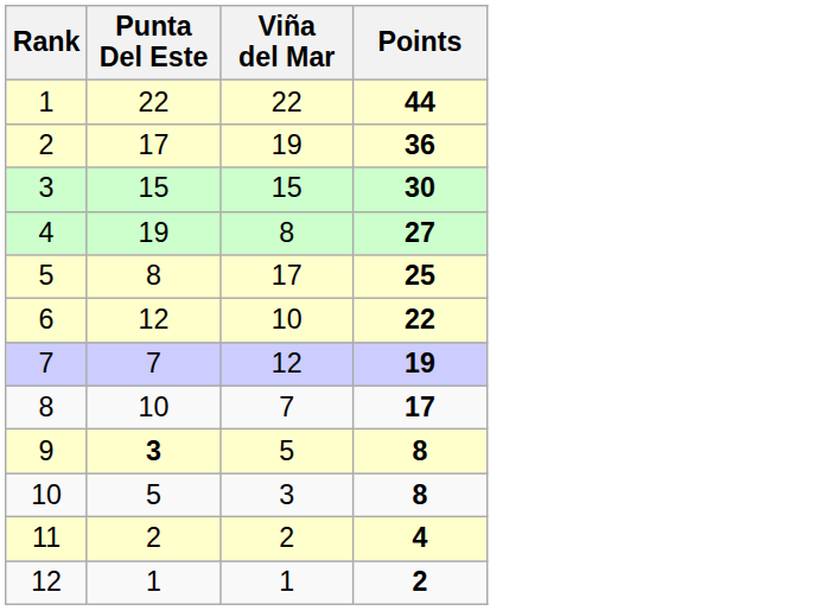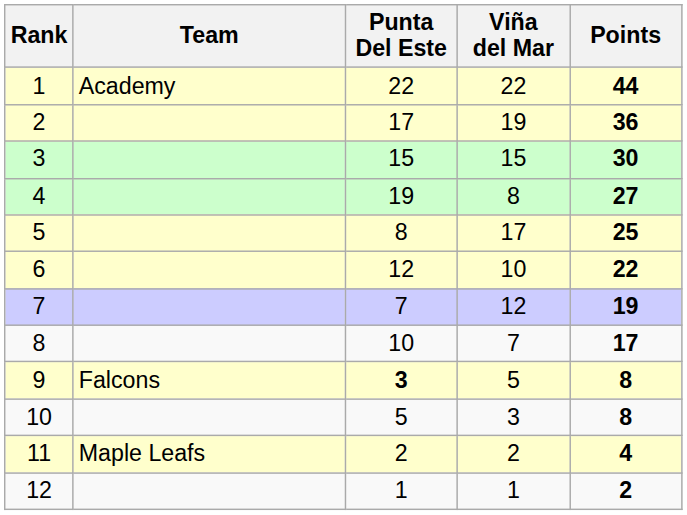 <table class="wikitable" style="text-align: center;">
 <tr>
 <th width=40>Rank</th>
+<th width=180>Team</th>
 <th width=70>Punta <br> Del Este</th>
 <th width=70>Viña <br> del Mar</th>
 <th width=70>Points</th>
 </tr>
 <tr bgcolor=ffffcc>
 <td>1</td>
+<td align=left> Academy</td>
 <td>22</td>
 <td>22</td>
 <td><strong>44</strong></td>
 </tr>
 <tr bgcolor=ffffcc>
 <td>2</td>
+<td align=left></td>
 <td>17</td>
 <td>19</td>
 <td><strong>36</strong></td>
 </tr>
 <tr bgcolor=ccffcc>
 <td>3</td>
+<td align=left></td>
 <td>15</td>
 <td>15</td>
 <td><strong>30</strong></td>
 </tr>
 <tr bgcolor=ccffcc>
 <td>4</td>
+<td align=left></td>
 <td>19</td>
 <td>8</td>
 <td><strong>27</strong></td>
 </tr>
 <tr bgcolor=ffffcc>
 <td>5</td>
+<td align=left></td>
 <td>8</td>
 <td>17</td>
 <td><strong>25</strong></td>
 </tr>
 <tr bgcolor=ffffcc>
 <td>6</td>
+<td align=left></td>
 <td>12</td>
 <td>10</td>
 <td><strong>22</strong></td>
 </tr>
 <tr bgcolor=ccccff>
 <td>7</td>
+<td align=left></td>
 <td>7</td>
 <td>12</td>
 <td><strong>19</strong></td>
 </tr>
 <tr>
 <td>8</td>
+<td align=left></td>
 <td>10</td>
 <td>7</td>
 <td><strong>17</strong></td>
 </tr>
 <tr bgcolor=ffffcc>
 <td>9</td>
+<td align=left> Falcons</td>
 <td><strong>3</strong></td>
 <td>5</td>
 <td><strong>8</strong></td>
 </tr>
 <tr>
 <td>10</td>
+<td align=left></td>
 <td>5</td>
 <td>3</td>
 <td><strong>8</strong></td>
 </tr>
 <tr bgcolor=ffffcc>
 <td>11</td>
+<td align=left> Maple Leafs</td>
 <td>2</td>
 <td>2</td>
 <td><strong>4</strong></td>
 </tr>
 <tr>
 <td>12</td>
+<td align=left></td>
 <td>1</td>
 <td>1</td>
 <td><strong>2</strong></td>
 </tr>
 </table>
